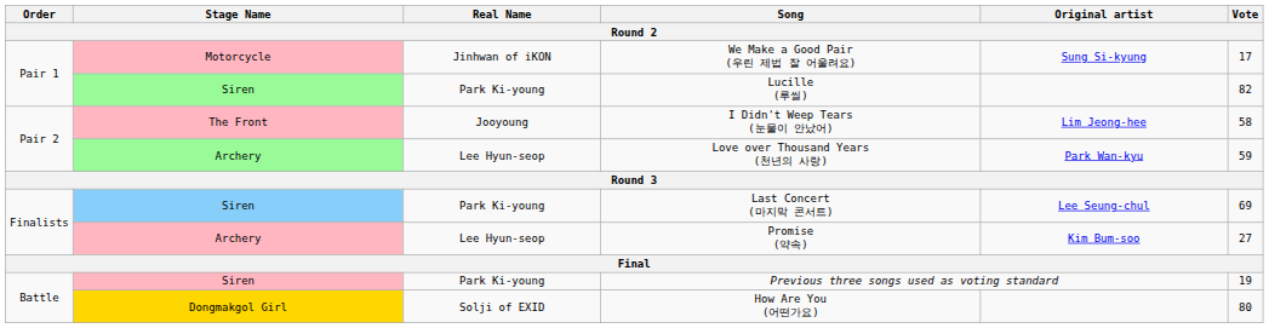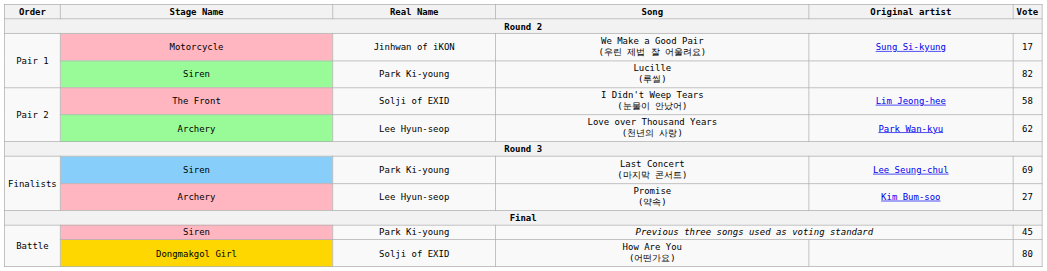 <table class="wikitable" style="text-align:center; width:95%;">
 <tr>
 <th style="width:1%;">Order</th>
 <th style="width:20%;">Stage Name</th>
 <th style="width:12%;">Real Name</th>
 <th style="width:23%;">Song</th>
 <th style="width:15%;">Original artist</th>
 <th style="width:1%;">Vote</th>
 </tr>
 <tr>
 <th colspan=6>Round 2</th>
 </tr>
 <tr>
 <td rowspan=2>Pair 1</td>
 <td bgcolor="lightpink">Motorcycle</td>
 <td>Jinhwan of iKON</td>
 <td>We Make a Good Pair<br>(우린 제법 잘 어울려요)</td>
 <td><a href='#'>Sung Si-kyung</a></td>
 <td>17</td>
 </tr>
 <tr>
 <td bgcolor="palegreen">Siren</td>
 <td>Park Ki-young</td>
 <td>Lucille<br>(루씰)</td>
 <td></td>
 <td>82</td>
 </tr>
 <tr>
 <td rowspan=2>Pair 2</td>
 <td bgcolor="lightpink">The Front</td>
-<td>Jooyoung</td>
+<td>Solji of EXID</td>
 <td>I Didn't Weep Tears<br>(눈물이 안났어)</td>
 <td><a href='#'>Lim Jeong-hee</a></td>
 <td>58</td>
 </tr>
 <tr>
 <td bgcolor="palegreen">Archery</td>
 <td>Lee Hyun-seop</td>
 <td>Love over Thousand Years<br>(천년의 사랑)</td>
 <td><a href='#'>Park Wan-kyu</a></td>
-<td>59</td>
+<td>62</td>
 </tr>
 <tr>
 <th colspan=6>Round 3</th>
 </tr>
 <tr>
 <td rowspan=2>Finalists</td>
 <td bgcolor="lightskyblue">Siren</td>
 <td>Park Ki-young</td>
 <td>Last Concert<br>(마지막 콘서트)</td>
 <td><a href='#'>Lee Seung-chul</a></td>
 <td>69</td>
 </tr>
 <tr>
 <td bgcolor="lightpink">Archery</td>
 <td>Lee Hyun-seop</td>
 <td>Promise<br>(약속)</td>
 <td><a href='#'>Kim Bum-soo</a></td>
 <td>27</td>
 </tr>
 <tr>
 <th colspan=6>Final</th>
 </tr>
 <tr>
 <td rowspan=2>Battle</td>
 <td bgcolor="lightpink">Siren</td>
 <td>Park Ki-young</td>
 <td colspan=2><em>Previous three songs used as voting standard</em></td>
-<td>19</td>
+<td>45</td>
 </tr>
 <tr>
 <td bgcolor="gold">Dongmakgol Girl</td>
 <td>Solji of EXID</td>
 <td>How Are You<br>(어떤가요)</td>
 <td></td>
 <td>80</td>
 </tr>
 </table>
